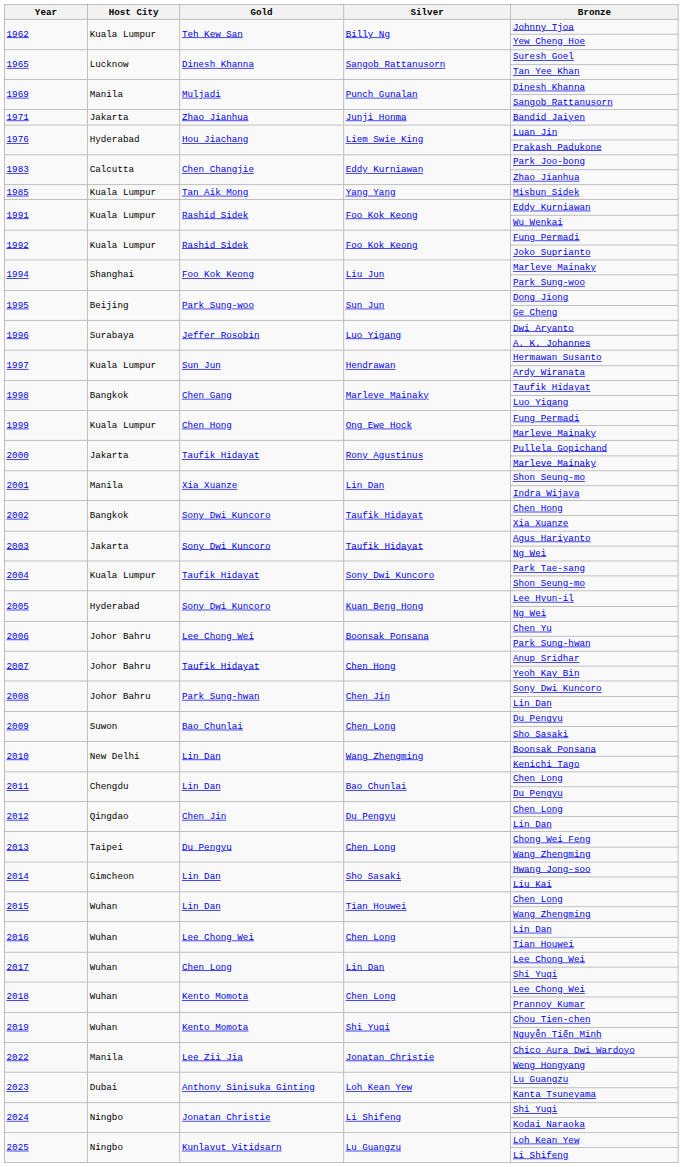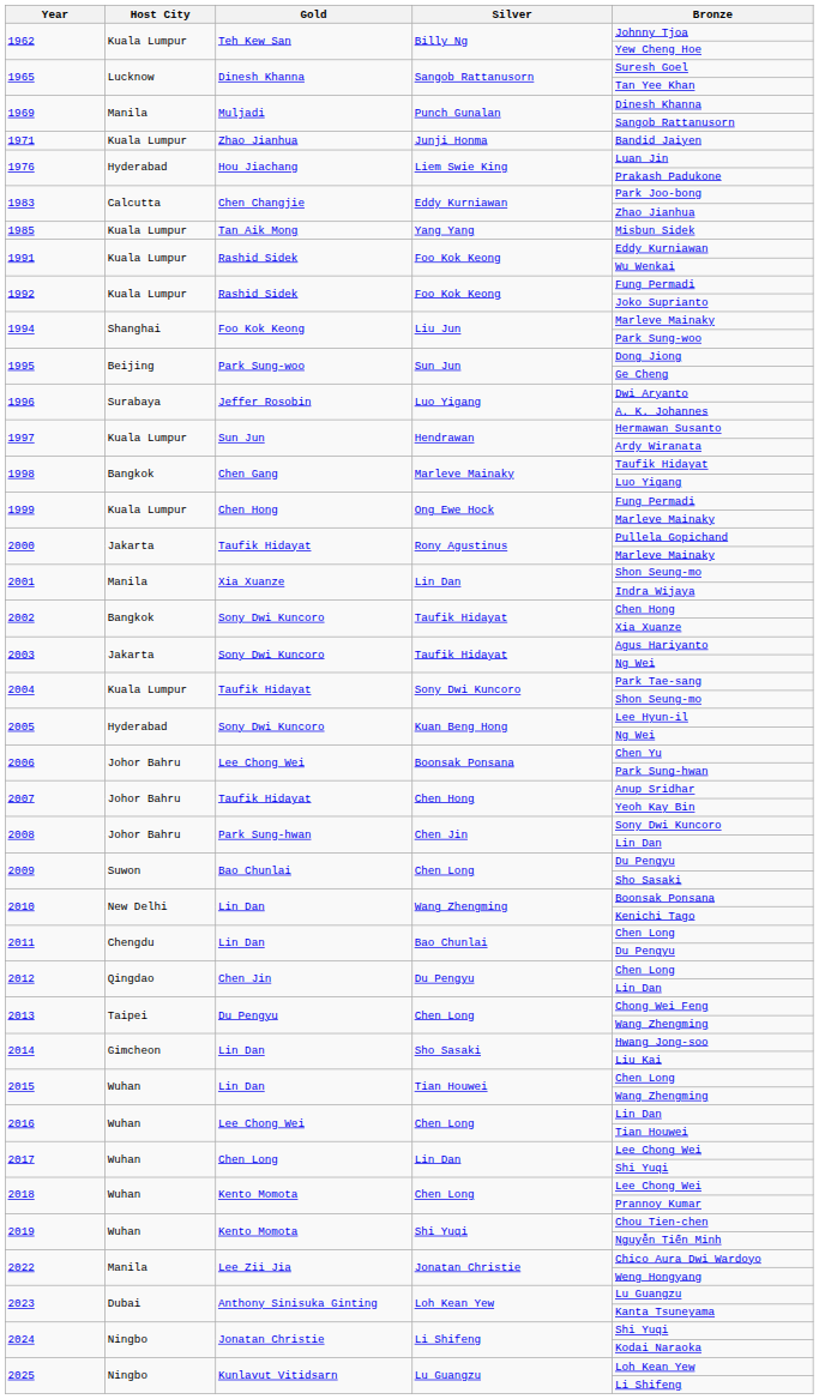 <table class="wikitable" style="text-align: left; width: 950px;">
 <tr>
 <th width="150">Year</th>
 <th width="150">Host City</th>
 <th width="300">Gold</th>
 <th width="300">Silver</th>
 <th width="300">Bronze</th>
 </tr>
 <tr>
 <td rowspan=2><a href='#'>1962</a></td>
 <td rowspan=2>Kuala Lumpur</td>
 <td rowspan=2> <a href='#'>Teh Kew San</a></td>
 <td rowspan=2> <a href='#'>Billy Ng</a></td>
 <td> <a href='#'>Johnny Tjoa</a></td>
 </tr>
 <tr>
 <td> <a href='#'>Yew Cheng Hoe</a></td>
 </tr>
 <tr>
 <td rowspan=2><a href='#'>1965</a></td>
 <td rowspan=2>Lucknow</td>
 <td rowspan=2> <a href='#'>Dinesh Khanna</a></td>
 <td rowspan=2> <a href='#'>Sangob Rattanusorn</a></td>
 <td> <a href='#'>Suresh Goel</a></td>
 </tr>
 <tr>
 <td> <a href='#'>Tan Yee Khan</a></td>
 </tr>
 <tr>
 <td rowspan=2><a href='#'>1969</a></td>
 <td rowspan=2>Manila</td>
 <td rowspan=2> <a href='#'>Muljadi</a></td>
 <td rowspan=2> <a href='#'>Punch Gunalan</a></td>
 <td> <a href='#'>Dinesh Khanna</a></td>
 </tr>
 <tr>
 <td> <a href='#'>Sangob Rattanusorn</a></td>
 </tr>
 <tr>
 <td><a href='#'>1971</a></td>
-<td>Jakarta</td>
+<td>Kuala Lumpur</td>
 <td> <a href='#'>Zhao Jianhua</a></td>
 <td> <a href='#'>Junji Honma</a></td>
 <td> <a href='#'>Bandid Jaiyen</a></td>
 </tr>
 <tr>
 <td rowspan=2><a href='#'>1976</a></td>
 <td rowspan=2>Hyderabad</td>
 <td rowspan=2> <a href='#'>Hou Jiachang</a></td>
 <td rowspan=2> <a href='#'>Liem Swie King</a></td>
 <td> <a href='#'>Luan Jin</a></td>
 </tr>
 <tr>
 <td> <a href='#'>Prakash Padukone</a></td>
 </tr>
 <tr>
 <td rowspan=2><a href='#'>1983</a></td>
 <td rowspan=2>Calcutta</td>
 <td rowspan=2> <a href='#'>Chen Changjie</a></td>
 <td rowspan=2> <a href='#'>Eddy Kurniawan</a></td>
 <td> <a href='#'>Park Joo-bong</a></td>
 </tr>
 <tr>
 <td> <a href='#'>Zhao Jianhua</a></td>
 </tr>
 <tr>
 <td><a href='#'>1985</a></td>
 <td>Kuala Lumpur</td>
 <td> <a href='#'>Tan Aik Mong</a></td>
 <td> <a href='#'>Yang Yang</a></td>
 <td> <a href='#'>Misbun Sidek</a></td>
 </tr>
 <tr>
 <td rowspan=2><a href='#'>1991</a></td>
 <td rowspan=2>Kuala Lumpur</td>
 <td rowspan=2> <a href='#'>Rashid Sidek</a></td>
 <td rowspan=2> <a href='#'>Foo Kok Keong</a></td>
 <td> <a href='#'>Eddy Kurniawan</a></td>
 </tr>
 <tr>
 <td> <a href='#'>Wu Wenkai</a></td>
 </tr>
 <tr>
 <td rowspan=2><a href='#'>1992</a></td>
 <td rowspan=2>Kuala Lumpur</td>
 <td rowspan=2> <a href='#'>Rashid Sidek</a></td>
 <td rowspan=2> <a href='#'>Foo Kok Keong</a></td>
 <td> <a href='#'>Fung Permadi</a></td>
 </tr>
 <tr>
 <td> <a href='#'>Joko Suprianto</a></td>
 </tr>
 <tr>
 <td rowspan=2><a href='#'>1994</a></td>
 <td rowspan=2>Shanghai</td>
 <td rowspan=2> <a href='#'>Foo Kok Keong</a></td>
 <td rowspan=2> <a href='#'>Liu Jun</a></td>
 <td> <a href='#'>Marleve Mainaky</a></td>
 </tr>
 <tr>
 <td> <a href='#'>Park Sung-woo</a></td>
 </tr>
 <tr>
 <td rowspan=2><a href='#'>1995</a></td>
 <td rowspan=2>Beijing</td>
 <td rowspan=2> <a href='#'>Park Sung-woo</a></td>
 <td rowspan=2> <a href='#'>Sun Jun</a></td>
 <td> <a href='#'>Dong Jiong</a></td>
 </tr>
 <tr>
 <td> <a href='#'>Ge Cheng</a></td>
 </tr>
 <tr>
 <td rowspan=2><a href='#'>1996</a></td>
 <td rowspan=2>Surabaya</td>
 <td rowspan=2> <a href='#'>Jeffer Rosobin</a></td>
 <td rowspan=2> <a href='#'>Luo Yigang</a></td>
 <td> <a href='#'>Dwi Aryanto</a></td>
 </tr>
 <tr>
 <td> <a href='#'>A. K. Johannes</a></td>
 </tr>
 <tr>
 <td rowspan=2><a href='#'>1997</a></td>
 <td rowspan=2>Kuala Lumpur</td>
 <td rowspan=2> <a href='#'>Sun Jun</a></td>
 <td rowspan=2> <a href='#'>Hendrawan</a></td>
 <td> <a href='#'>Hermawan Susanto</a></td>
 </tr>
 <tr>
 <td> <a href='#'>Ardy Wiranata</a></td>
 </tr>
 <tr>
 <td rowspan=2><a href='#'>1998</a></td>
 <td rowspan=2>Bangkok</td>
 <td rowspan=2> <a href='#'>Chen Gang</a></td>
 <td rowspan=2> <a href='#'>Marleve Mainaky</a></td>
 <td> <a href='#'>Taufik Hidayat</a></td>
 </tr>
 <tr>
 <td> <a href='#'>Luo Yigang</a></td>
 </tr>
 <tr>
 <td rowspan=2><a href='#'>1999</a></td>
 <td rowspan=2>Kuala Lumpur</td>
 <td rowspan=2> <a href='#'>Chen Hong</a></td>
 <td rowspan=2> <a href='#'>Ong Ewe Hock</a></td>
 <td> <a href='#'>Fung Permadi</a></td>
 </tr>
 <tr>
 <td> <a href='#'>Marleve Mainaky</a></td>
 </tr>
 <tr>
 <td rowspan=2><a href='#'>2000</a></td>
 <td rowspan=2>Jakarta</td>
 <td rowspan=2> <a href='#'>Taufik Hidayat</a></td>
 <td rowspan=2> <a href='#'>Rony Agustinus</a></td>
 <td> <a href='#'>Pullela Gopichand</a></td>
 </tr>
 <tr>
 <td> <a href='#'>Marleve Mainaky</a></td>
 </tr>
 <tr>
 <td rowspan=2><a href='#'>2001</a></td>
 <td rowspan=2>Manila</td>
 <td rowspan=2> <a href='#'>Xia Xuanze</a></td>
 <td rowspan=2> <a href='#'>Lin Dan</a></td>
 <td> <a href='#'>Shon Seung-mo</a></td>
 </tr>
 <tr>
 <td> <a href='#'>Indra Wijaya</a></td>
 </tr>
 <tr>
 <td rowspan=2><a href='#'>2002</a></td>
 <td rowspan=2>Bangkok</td>
 <td rowspan=2> <a href='#'>Sony Dwi Kuncoro</a></td>
 <td rowspan=2> <a href='#'>Taufik Hidayat</a></td>
 <td> <a href='#'>Chen Hong</a></td>
 </tr>
 <tr>
 <td> <a href='#'>Xia Xuanze</a></td>
 </tr>
 <tr>
 <td rowspan=2><a href='#'>2003</a></td>
 <td rowspan=2>Jakarta</td>
 <td rowspan=2> <a href='#'>Sony Dwi Kuncoro</a></td>
 <td rowspan=2> <a href='#'>Taufik Hidayat</a></td>
 <td> <a href='#'>Agus Hariyanto</a></td>
 </tr>
 <tr>
 <td> <a href='#'>Ng Wei</a></td>
 </tr>
 <tr>
 <td rowspan=2><a href='#'>2004</a></td>
 <td rowspan=2>Kuala Lumpur</td>
 <td rowspan=2> <a href='#'>Taufik Hidayat</a></td>
 <td rowspan=2> <a href='#'>Sony Dwi Kuncoro</a></td>
 <td> <a href='#'>Park Tae-sang</a></td>
 </tr>
 <tr>
 <td> <a href='#'>Shon Seung-mo</a></td>
 </tr>
 <tr>
 <td rowspan=2><a href='#'>2005</a></td>
 <td rowspan=2>Hyderabad</td>
 <td rowspan=2> <a href='#'>Sony Dwi Kuncoro</a></td>
 <td rowspan=2> <a href='#'>Kuan Beng Hong</a></td>
 <td> <a href='#'>Lee Hyun-il</a></td>
 </tr>
 <tr>
 <td> <a href='#'>Ng Wei</a></td>
 </tr>
 <tr>
 <td rowspan=2><a href='#'>2006</a></td>
 <td rowspan=2>Johor Bahru</td>
 <td rowspan=2> <a href='#'>Lee Chong Wei</a></td>
 <td rowspan=2> <a href='#'>Boonsak Ponsana</a></td>
 <td> <a href='#'>Chen Yu</a></td>
 </tr>
 <tr>
 <td> <a href='#'>Park Sung-hwan</a></td>
 </tr>
 <tr>
 <td rowspan=2><a href='#'>2007</a></td>
 <td rowspan=2>Johor Bahru</td>
 <td rowspan=2> <a href='#'>Taufik Hidayat</a></td>
 <td rowspan=2> <a href='#'>Chen Hong</a></td>
 <td> <a href='#'>Anup Sridhar</a></td>
 </tr>
 <tr>
 <td> <a href='#'>Yeoh Kay Bin</a></td>
 </tr>
 <tr>
 <td rowspan=2><a href='#'>2008</a></td>
 <td rowspan=2>Johor Bahru</td>
 <td rowspan=2> <a href='#'>Park Sung-hwan</a></td>
 <td rowspan=2> <a href='#'>Chen Jin</a></td>
 <td> <a href='#'>Sony Dwi Kuncoro</a></td>
 </tr>
 <tr>
 <td> <a href='#'>Lin Dan</a></td>
 </tr>
 <tr>
 <td rowspan=2><a href='#'>2009</a></td>
 <td rowspan=2>Suwon</td>
 <td rowspan=2> <a href='#'>Bao Chunlai</a></td>
 <td rowspan=2> <a href='#'>Chen Long</a></td>
 <td> <a href='#'>Du Pengyu</a></td>
 </tr>
 <tr>
 <td> <a href='#'>Sho Sasaki</a></td>
 </tr>
 <tr>
 <td rowspan=2><a href='#'>2010</a></td>
 <td rowspan=2>New Delhi</td>
 <td rowspan=2> <a href='#'>Lin Dan</a></td>
 <td rowspan=2> <a href='#'>Wang Zhengming</a></td>
 <td> <a href='#'>Boonsak Ponsana</a></td>
 </tr>
 <tr>
 <td> <a href='#'>Kenichi Tago</a></td>
 </tr>
 <tr>
 <td rowspan=2><a href='#'>2011</a></td>
 <td rowspan=2>Chengdu</td>
 <td rowspan=2> <a href='#'>Lin Dan</a></td>
 <td rowspan=2> <a href='#'>Bao Chunlai</a></td>
 <td> <a href='#'>Chen Long</a></td>
 </tr>
 <tr>
 <td> <a href='#'>Du Pengyu</a></td>
 </tr>
 <tr>
 <td rowspan=2><a href='#'>2012</a></td>
 <td rowspan=2>Qingdao</td>
 <td rowspan=2> <a href='#'>Chen Jin</a></td>
 <td rowspan=2> <a href='#'>Du Pengyu</a></td>
 <td> <a href='#'>Chen Long</a></td>
 </tr>
 <tr>
 <td> <a href='#'>Lin Dan</a></td>
 </tr>
 <tr>
 <td rowspan=2><a href='#'>2013</a></td>
 <td rowspan=2>Taipei</td>
 <td rowspan=2> <a href='#'>Du Pengyu</a></td>
 <td rowspan=2> <a href='#'>Chen Long</a></td>
 <td> <a href='#'>Chong Wei Feng</a></td>
 </tr>
 <tr>
 <td> <a href='#'>Wang Zhengming</a></td>
 </tr>
 <tr>
 <td rowspan=2><a href='#'>2014</a></td>
 <td rowspan=2>Gimcheon</td>
 <td rowspan=2> <a href='#'>Lin Dan</a></td>
 <td rowspan=2> <a href='#'>Sho Sasaki</a></td>
 <td> <a href='#'>Hwang Jong-soo</a></td>
 </tr>
 <tr>
 <td> <a href='#'>Liu Kai</a></td>
 </tr>
 <tr>
 <td rowspan=2><a href='#'>2015</a></td>
 <td rowspan=2>Wuhan</td>
 <td rowspan=2> <a href='#'>Lin Dan</a></td>
 <td rowspan=2> <a href='#'>Tian Houwei</a></td>
 <td> <a href='#'>Chen Long</a></td>
 </tr>
 <tr>
 <td> <a href='#'>Wang Zhengming</a></td>
 </tr>
 <tr>
 <td rowspan=2><a href='#'>2016</a></td>
 <td rowspan=2>Wuhan</td>
 <td rowspan=2> <a href='#'>Lee Chong Wei</a></td>
 <td rowspan=2> <a href='#'>Chen Long</a></td>
 <td> <a href='#'>Lin Dan</a></td>
 </tr>
 <tr>
 <td> <a href='#'>Tian Houwei</a></td>
 </tr>
 <tr>
 <td rowspan=2><a href='#'>2017</a></td>
 <td rowspan=2>Wuhan</td>
 <td rowspan=2> <a href='#'>Chen Long</a></td>
 <td rowspan=2> <a href='#'>Lin Dan</a></td>
 <td> <a href='#'>Lee Chong Wei</a></td>
 </tr>
 <tr>
 <td> <a href='#'>Shi Yuqi</a></td>
 </tr>
 <tr>
 <td rowspan=2><a href='#'>2018</a></td>
 <td rowspan=2>Wuhan</td>
 <td rowspan=2> <a href='#'>Kento Momota</a></td>
 <td rowspan=2> <a href='#'>Chen Long</a></td>
 <td> <a href='#'>Lee Chong Wei</a></td>
 </tr>
 <tr>
 <td> <a href='#'>Prannoy Kumar</a></td>
 </tr>
 <tr>
 <td rowspan=2><a href='#'>2019</a></td>
 <td rowspan=2>Wuhan</td>
 <td rowspan=2> <a href='#'>Kento Momota</a></td>
 <td rowspan=2> <a href='#'>Shi Yuqi</a></td>
 <td> <a href='#'>Chou Tien-chen</a></td>
 </tr>
 <tr>
 <td> <a href='#'>Nguyễn Tiến Minh</a></td>
 </tr>
 <tr>
 <td rowspan=2><a href='#'>2022</a></td>
 <td rowspan=2>Manila</td>
 <td rowspan=2> <a href='#'>Lee Zii Jia</a></td>
 <td rowspan=2> <a href='#'>Jonatan Christie</a></td>
 <td> <a href='#'>Chico Aura Dwi Wardoyo</a></td>
 </tr>
 <tr>
 <td> <a href='#'>Weng Hongyang</a></td>
 </tr>
 <tr>
 <td rowspan=2><a href='#'>2023</a></td>
 <td rowspan=2>Dubai</td>
 <td rowspan=2> <a href='#'>Anthony Sinisuka Ginting</a></td>
 <td rowspan=2> <a href='#'>Loh Kean Yew</a></td>
 <td> <a href='#'>Lu Guangzu</a></td>
 </tr>
 <tr>
 <td> <a href='#'>Kanta Tsuneyama</a></td>
 </tr>
 <tr>
 <td rowspan=2><a href='#'>2024</a></td>
 <td rowspan=2>Ningbo</td>
 <td rowspan=2> <a href='#'>Jonatan Christie</a></td>
 <td rowspan=2> <a href='#'>Li Shifeng</a></td>
 <td> <a href='#'>Shi Yuqi</a></td>
 </tr>
 <tr>
 <td> <a href='#'>Kodai Naraoka</a></td>
 </tr>
 <tr>
 <td rowspan=2><a href='#'>2025</a></td>
 <td rowspan=2>Ningbo</td>
 <td rowspan="2"> <a href='#'>Kunlavut Vitidsarn</a></td>
 <td rowspan="2"> <a href='#'>Lu Guangzu</a></td>
 <td> <a href='#'>Loh Kean Yew</a></td>
 </tr>
 <tr>
 <td> <a href='#'>Li Shifeng</a></td>
 </tr>
 </table>
